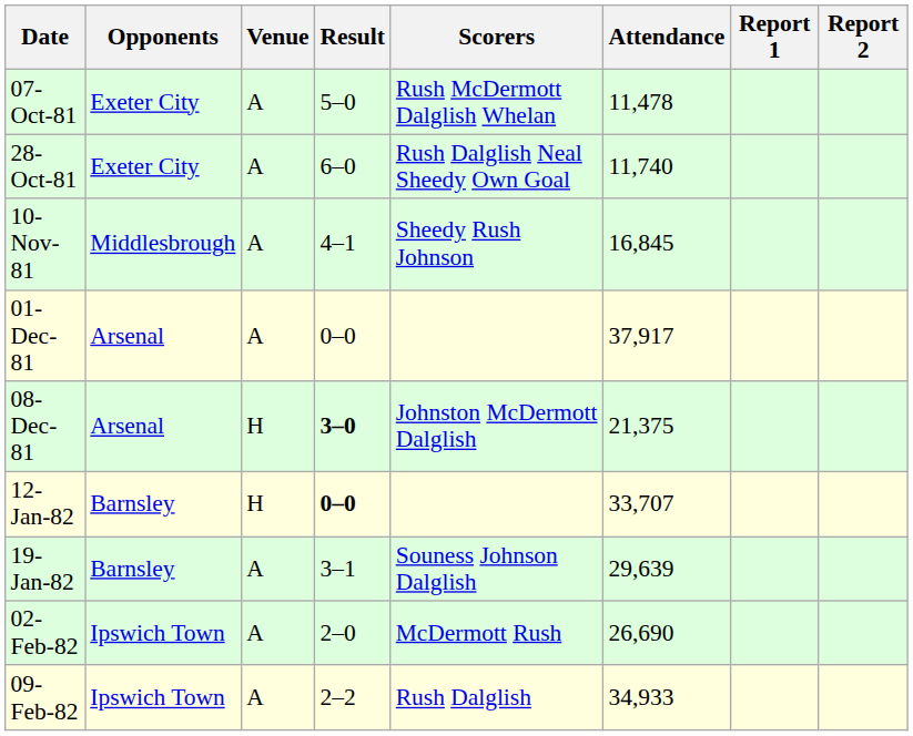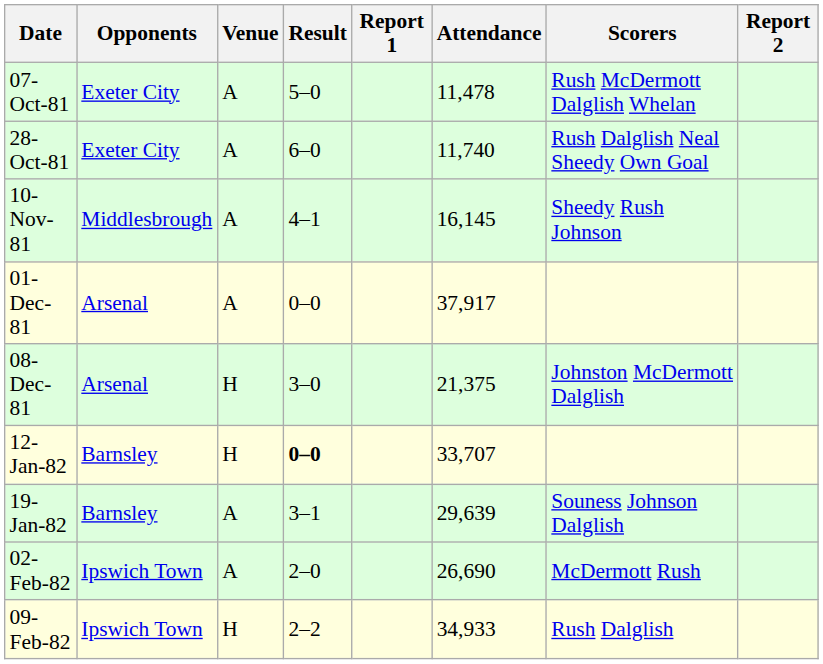 <table class=wikitable>
 <tr>
 <th>Date</th>
 <th>Opponents</th>
 <th>Venue</th>
 <th>Result</th>
+<th>Report 1</th>
+<th>Attendance</th>
 <th>Scorers</th>
-<th>Attendance</th>
-<th>Report 1</th>
 <th>Report 2</th>
 </tr>
 <tr bgcolor="#ddffdd">
 <td>07-Oct-81</td>
 <td><a href='#'>Exeter City</a></td>
 <td>A</td>
 <td>5–0</td>
+<td></td>
+<td>11,478</td>
 <td><a href='#'>Rush</a>  <a href='#'>McDermott</a>  <a href='#'>Dalglish</a>  <a href='#'>Whelan</a> </td>
-<td>11,478</td>
-<td></td>
 <td></td>
 </tr>
 <tr bgcolor="#ddffdd">
 <td>28-Oct-81</td>
 <td><a href='#'>Exeter City</a></td>
 <td>A</td>
 <td>6–0</td>
+<td></td>
+<td>11,740</td>
 <td><a href='#'>Rush</a>  <a href='#'>Dalglish</a>  <a href='#'>Neal</a>  <a href='#'>Sheedy</a>  <a href='#'>Own Goal</a> </td>
-<td>11,740</td>
-<td></td>
 <td></td>
 </tr>
 <tr bgcolor="#ddffdd">
 <td>10-Nov-81</td>
 <td><a href='#'>Middlesbrough</a></td>
 <td>A</td>
 <td>4–1</td>
+<td></td>
+<td>16,145</td>
 <td><a href='#'>Sheedy</a>  <a href='#'>Rush</a>  <a href='#'>Johnson</a> </td>
-<td>16,845</td>
-<td></td>
 <td></td>
 </tr>
 <tr bgcolor="#ffffdd">
 <td>01-Dec-81</td>
 <td><a href='#'>Arsenal</a></td>
 <td>A</td>
 <td>0–0</td>
 <td></td>
 <td>37,917</td>
 <td></td>
 <td></td>
 </tr>
 <tr bgcolor="#ddffdd">
 <td>08-Dec-81</td>
 <td><a href='#'>Arsenal</a></td>
 <td>H</td>
-<td><strong>3–0</strong></td>
+<td>3–0</td>
+<td></td>
+<td>21,375</td>
 <td><a href='#'>Johnston</a>   <a href='#'>McDermott</a>  <a href='#'>Dalglish</a> </td>
-<td>21,375</td>
-<td></td>
 <td></td>
 </tr>
 <tr bgcolor="#ffffdd">
 <td>12-Jan-82</td>
 <td><a href='#'>Barnsley</a></td>
 <td>H</td>
 <td><strong>0–0</strong></td>
 <td></td>
 <td>33,707</td>
 <td></td>
 <td></td>
 </tr>
 <tr bgcolor="#ddffdd">
 <td>19-Jan-82</td>
 <td><a href='#'>Barnsley</a></td>
 <td>A</td>
 <td>3–1</td>
+<td></td>
+<td>29,639</td>
 <td><a href='#'>Souness</a>  <a href='#'>Johnson</a>  <a href='#'>Dalglish</a> </td>
-<td>29,639</td>
-<td></td>
 <td></td>
 </tr>
 <tr bgcolor="#ddffdd">
 <td>02-Feb-82</td>
 <td><a href='#'>Ipswich Town</a></td>
 <td>A</td>
 <td>2–0</td>
+<td></td>
+<td>26,690</td>
 <td><a href='#'>McDermott</a>  <a href='#'>Rush</a> </td>
-<td>26,690</td>
-<td></td>
 <td></td>
 </tr>
 <tr bgcolor="#ffffdd">
 <td>09-Feb-82</td>
 <td><a href='#'>Ipswich Town</a></td>
-<td>A</td>
+<td>H</td>
 <td>2–2</td>
+<td></td>
+<td>34,933</td>
 <td><a href='#'>Rush</a>  <a href='#'>Dalglish</a> </td>
-<td>34,933</td>
-<td></td>
 <td></td>
 </tr>
 </table>
